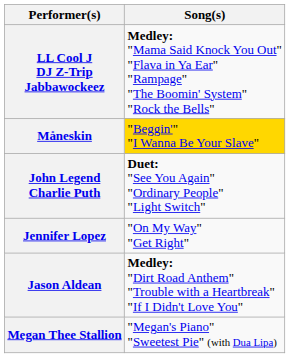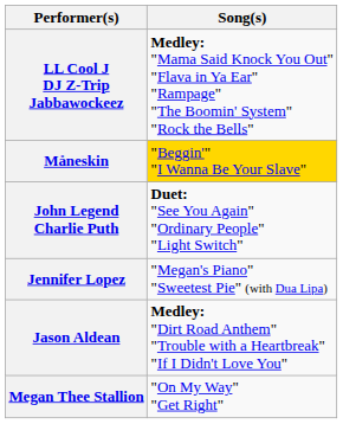 <table class="wikitable plainrowheaders">
 <tr>
 <th scope="col">Performer(s)</th>
 <th scope="col">Song(s)</th>
 </tr>
 <tr>
 <th scope="row"><a href='#'>LL Cool J</a><br><a href='#'>DJ Z-Trip</a><br><a href='#'>Jabbawockeez</a></th>
 <td><strong>Medley:</strong><br>"<a href='#'>Mama Said Knock You Out</a>"<br>"<a href='#'>Flava in Ya Ear</a>"<br>"<a href='#'>Rampage</a>"<br>"<a href='#'>The Boomin' System</a>"<br>"<a href='#'>Rock the Bells</a>"</td>
 </tr>
 <tr>
 <th scope="row"><a href='#'>Måneskin</a></th>
 <td style="background: gold;">"<a href='#'>Beggin'</a>"<br>"<a href='#'>I Wanna Be Your Slave</a>"</td>
 </tr>
 <tr>
 <th scope="row"><a href='#'>John Legend</a><br><a href='#'>Charlie Puth</a></th>
 <td><strong>Duet:</strong><br>"<a href='#'>See You Again</a>"<br>"<a href='#'>Ordinary People</a>"<br>"<a href='#'>Light Switch</a>"</td>
 </tr>
 <tr>
 <th scope="row"><a href='#'>Jennifer Lopez</a></th>
-<td>"<a href='#'>On My Way</a>"<br>"<a href='#'>Get Right</a>"</td>
+<td>"<a href='#'>Megan's Piano</a>"<br>"<a href='#'>Sweetest Pie</a>" <small>(with <a href='#'>Dua Lipa</a>)</small></td>
 </tr>
 <tr>
 <th scope="row"><a href='#'>Jason Aldean</a></th>
 <td><strong>Medley:</strong><br>"<a href='#'>Dirt Road Anthem</a>"<br>"<a href='#'>Trouble with a Heartbreak</a>"<br>"<a href='#'>If I Didn't Love You</a>"</td>
 </tr>
 <tr>
 <th scope="row"><a href='#'>Megan Thee Stallion</a></th>
-<td>"<a href='#'>Megan's Piano</a>"<br>"<a href='#'>Sweetest Pie</a>" <small>(with <a href='#'>Dua Lipa</a>)</small></td>
+<td>"<a href='#'>On My Way</a>"<br>"<a href='#'>Get Right</a>"</td>
 </tr>
 </table>
